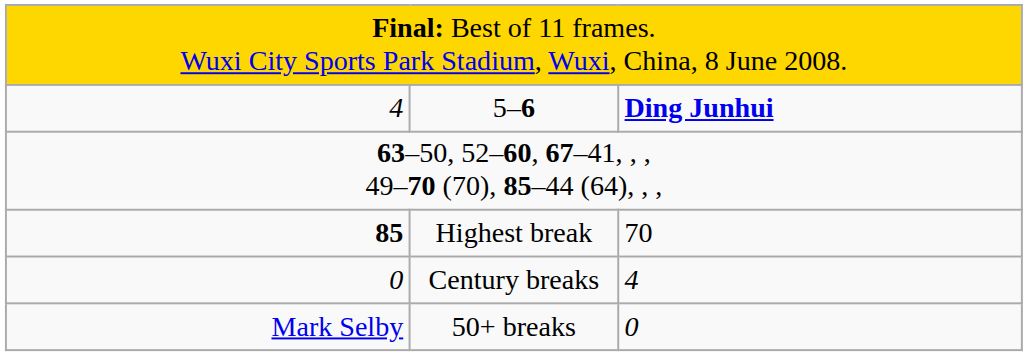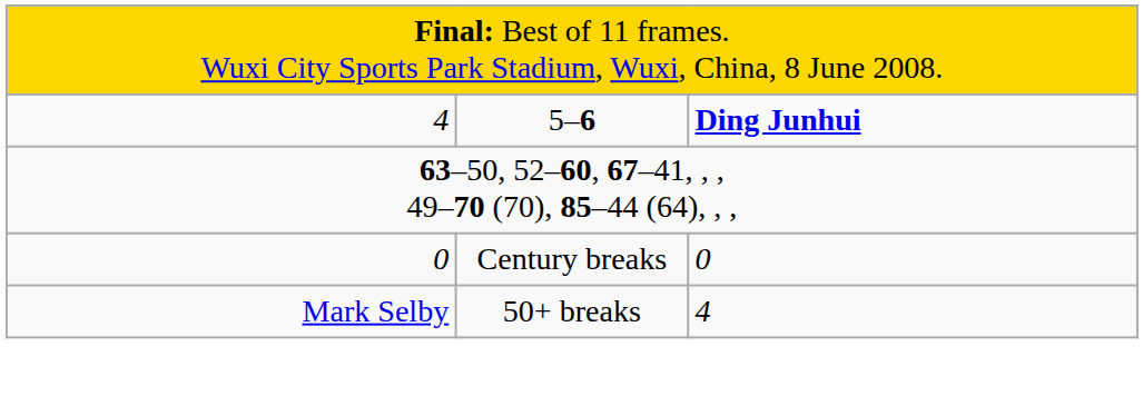 <table class="wikitable" style="font-size: 90%; margin: 1em auto 1em auto;">
 <tr>
 <td colspan = "3" align="center" bgcolor="#ffd700"><strong>Final:</strong> Best of 11 frames.<br><a href='#'>Wuxi City Sports Park Stadium</a>, <a href='#'>Wuxi</a>, China, 8 June 2008.</td>
 </tr>
 <tr>
 <td align="right"><em>4</em></td>
 <td width = "100" align="center">5–<strong>6</strong></td>
 <td width = "200"><strong><a href='#'>Ding Junhui</a></strong><br></td>
 </tr>
 <tr>
 <td colspan = "3" align="center" style="font-size: 100%"><strong>63</strong>–50, 52–<strong>60</strong>, <strong>67</strong>–41, , ,  <br> 49–<strong>70</strong> (70), <strong>85</strong>–44 (64), , , </td>
 </tr>
 <tr>
-<td align="right"><strong>85</strong></td>
-<td align="center">Highest break</td>
-<td>70</td>
-</tr>
-<tr>
 <td align="right"><em>0</em></td>
 <td align="center">Century breaks</td>
-<td><em>4</em></td>
+<td><em>0</em></td>
 </tr>
 <tr>
 <td width = "200" align="right"><a href='#'>Mark Selby</a><br></td>
 <td align="center">50+ breaks</td>
-<td><em>0</em></td>
+<td><em>4</em></td>
 </tr>
 </table>
